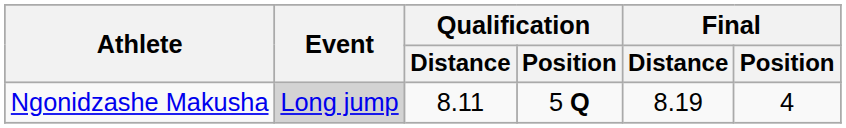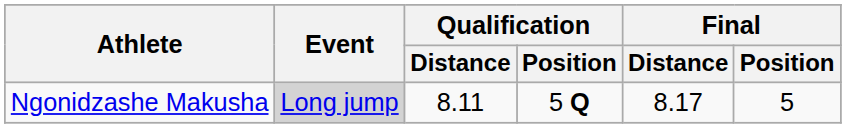 <table class=wikitable style="font-size:90%">
 <tr>
 <th rowspan="2">Athlete</th>
 <th rowspan="2">Event</th>
 <th colspan="2">Qualification</th>
 <th colspan="2">Final</th>
 </tr>
 <tr style="font-size:95%">
 <th>Distance</th>
 <th>Position</th>
 <th>Distance</th>
 <th>Position</th>
 </tr>
 <tr align=center>
 <td align=left><a href='#'>Ngonidzashe Makusha</a></td>
 <td align=left style="background: lightgrey;"><a href='#'>Long jump</a></td>
 <td>8.11</td>
 <td>5 <strong>Q</strong></td>
-<td>8.19</td>
-<td>4</td>
+<td>8.17</td>
+<td>5</td>
 </tr>
 </table>
